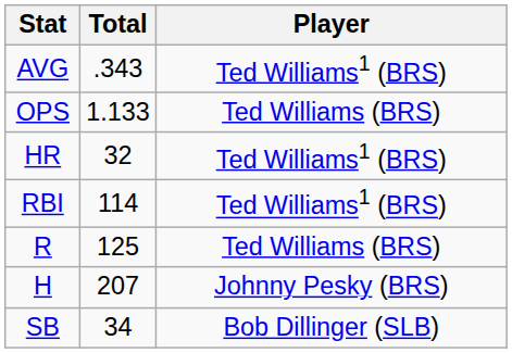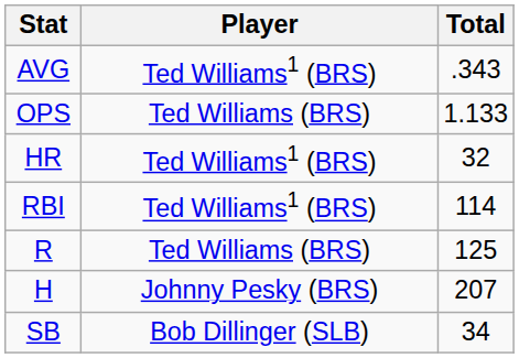 <table class="wikitable" style="text-align:center;">
 <tr>
 <th style="width:15%;">Stat</th>
+<th>Player</th>
 <th style="width:15%;">Total</th>
-<th>Player</th>
 </tr>
 <tr>
 <td><a href='#'>AVG</a></td>
+<td><a href='#'>Ted Williams</a><sup>1</sup> (<a href='#'>BRS</a>)</td>
 <td>.343</td>
-<td><a href='#'>Ted Williams</a><sup>1</sup> (<a href='#'>BRS</a>)</td>
 </tr>
 <tr>
 <td><a href='#'>OPS</a></td>
+<td><a href='#'>Ted Williams</a> (<a href='#'>BRS</a>)</td>
 <td>1.133</td>
-<td><a href='#'>Ted Williams</a> (<a href='#'>BRS</a>)</td>
 </tr>
 <tr>
 <td><a href='#'>HR</a></td>
+<td><a href='#'>Ted Williams</a><sup>1</sup> (<a href='#'>BRS</a>)</td>
 <td>32</td>
-<td><a href='#'>Ted Williams</a><sup>1</sup> (<a href='#'>BRS</a>)</td>
 </tr>
 <tr>
 <td><a href='#'>RBI</a></td>
+<td><a href='#'>Ted Williams</a><sup>1</sup> (<a href='#'>BRS</a>)</td>
 <td>114</td>
-<td><a href='#'>Ted Williams</a><sup>1</sup> (<a href='#'>BRS</a>)</td>
 </tr>
 <tr>
 <td><a href='#'>R</a></td>
+<td><a href='#'>Ted Williams</a> (<a href='#'>BRS</a>)</td>
 <td>125</td>
-<td><a href='#'>Ted Williams</a> (<a href='#'>BRS</a>)</td>
 </tr>
 <tr>
 <td><a href='#'>H</a></td>
+<td><a href='#'>Johnny Pesky</a> (<a href='#'>BRS</a>)</td>
 <td>207</td>
-<td><a href='#'>Johnny Pesky</a> (<a href='#'>BRS</a>)</td>
 </tr>
 <tr>
 <td><a href='#'>SB</a></td>
+<td><a href='#'>Bob Dillinger</a> (<a href='#'>SLB</a>)</td>
 <td>34</td>
-<td><a href='#'>Bob Dillinger</a> (<a href='#'>SLB</a>)</td>
 </tr>
 </table>
